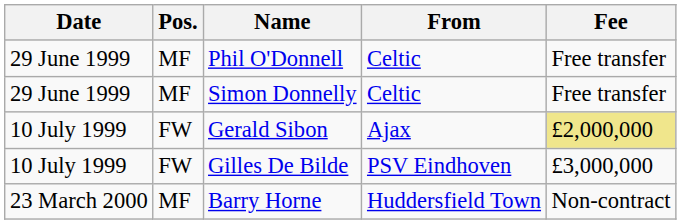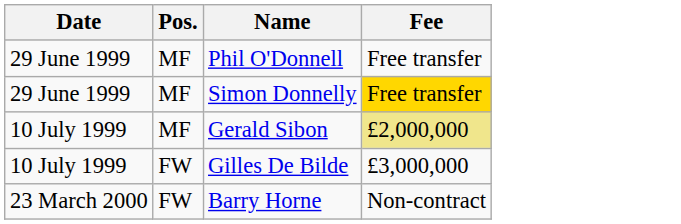 <table class="wikitable">
 <tr>
 <th>Date</th>
 <th>Pos.</th>
 <th>Name</th>
-<th>From</th>
 <th>Fee</th>
 </tr>
 <tr>
 <td>29 June 1999</td>
 <td>MF</td>
 <td><a href='#'>Phil O'Donnell</a></td>
-<td><a href='#'>Celtic</a></td>
 <td>Free transfer</td>
 </tr>
 <tr>
 <td>29 June 1999</td>
 <td>MF</td>
 <td><a href='#'>Simon Donnelly</a></td>
-<td><a href='#'>Celtic</a></td>
-<td>Free transfer</td>
+<td style="background: gold;">Free transfer</td>
 </tr>
 <tr>
 <td>10 July 1999</td>
-<td>FW</td>
+<td>MF</td>
 <td><a href='#'>Gerald Sibon</a></td>
-<td><a href='#'>Ajax</a></td>
 <td style="background: khaki;">£2,000,000</td>
 </tr>
 <tr>
 <td>10 July 1999</td>
 <td>FW</td>
 <td><a href='#'>Gilles De Bilde</a></td>
-<td><a href='#'>PSV Eindhoven</a></td>
 <td>£3,000,000</td>
 </tr>
 <tr>
 <td>23 March 2000</td>
-<td>MF</td>
+<td>FW</td>
 <td><a href='#'>Barry Horne</a></td>
-<td><a href='#'>Huddersfield Town</a></td>
 <td>Non-contract</td>
 </tr>
 </table>
